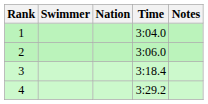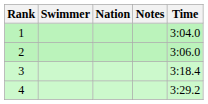 <table class="wikitable sortable" style="text-align:center">
 <tr>
 <th>Rank</th>
 <th>Swimmer</th>
 <th>Nation</th>
+<th>Notes</th>
 <th>Time</th>
-<th>Notes</th>
 </tr>
 <tr style="background:#bbf3bb;">
 <td>1</td>
 <td align=left></td>
 <td align=left></td>
+<td></td>
 <td>3:04.0</td>
-<td></td>
 </tr>
 <tr style="background:#bbf3bb;">
 <td>2</td>
 <td align=left></td>
 <td align=left></td>
+<td></td>
 <td>3:06.0</td>
-<td></td>
 </tr>
 <tr style="background:#ccf9cc;">
 <td>3</td>
 <td align=left></td>
 <td align=left></td>
+<td></td>
 <td>3:18.4</td>
-<td></td>
 </tr>
 <tr style="background:#ccf9cc;">
 <td>4</td>
 <td align=left></td>
 <td align=left></td>
+<td></td>
 <td>3:29.2</td>
-<td></td>
 </tr>
 </table>
